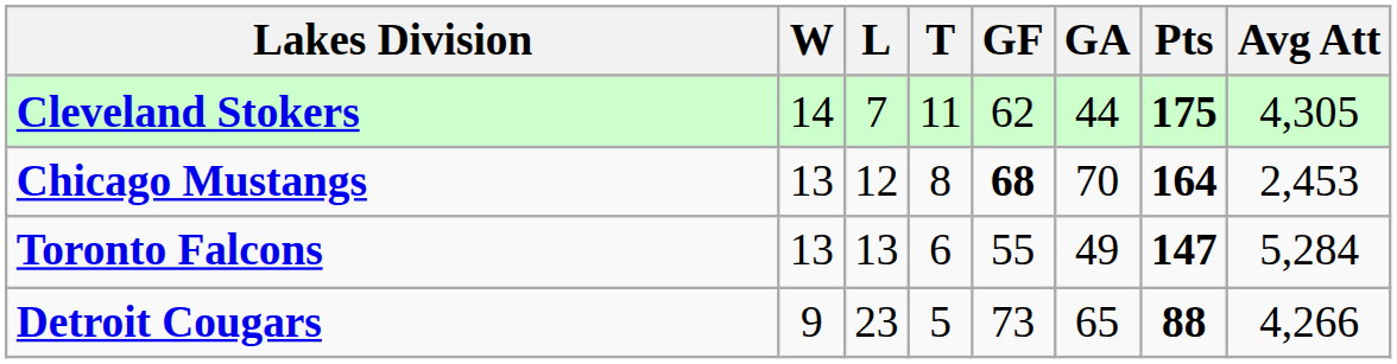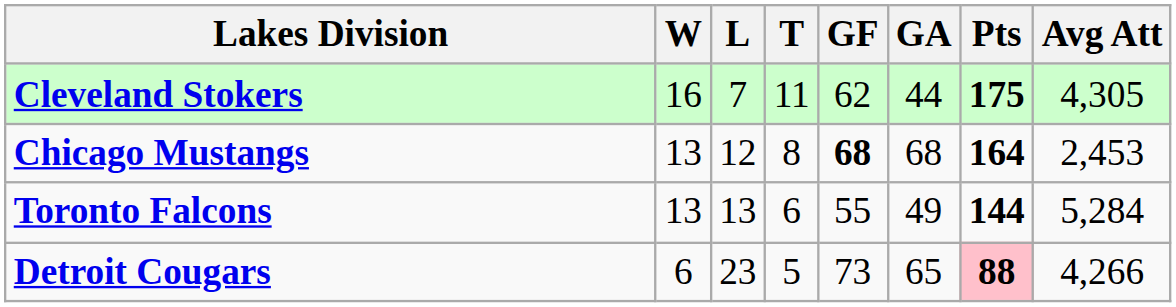 <table class="wikitable" style="text-align:center">
 <tr>
 <th style="width:17em">Lakes Division</th>
 <th>W</th>
 <th>L</th>
 <th>T</th>
 <th>GF</th>
 <th>GA</th>
 <th>Pts</th>
 <th>Avg Att</th>
 </tr>
 <tr style="text-align:center; background:#ccffcc;">
 <td align=left><strong><a href='#'>Cleveland Stokers</a></strong></td>
-<td>14</td>
+<td>16</td>
 <td>7</td>
 <td>11</td>
 <td>62</td>
 <td>44</td>
 <td><strong>175</strong></td>
 <td>4,305</td>
 </tr>
 <tr align=center>
 <td align=left><strong><a href='#'>Chicago Mustangs</a></strong></td>
 <td>13</td>
 <td>12</td>
 <td>8</td>
 <td><strong>68</strong></td>
-<td>70</td>
+<td>68</td>
 <td><strong>164</strong></td>
 <td>2,453</td>
 </tr>
 <tr align=center>
 <td align=left><strong><a href='#'>Toronto Falcons</a></strong></td>
 <td>13</td>
 <td>13</td>
 <td>6</td>
 <td>55</td>
 <td>49</td>
-<td><strong>147</strong></td>
+<td><strong>144</strong></td>
 <td>5,284</td>
 </tr>
 <tr align=center>
 <td align=left><strong><a href='#'>Detroit Cougars</a></strong></td>
-<td>9</td>
+<td>6</td>
 <td>23</td>
 <td>5</td>
 <td>73</td>
 <td>65</td>
-<td><strong>88</strong></td>
+<td style="background: pink;"><strong>88</strong></td>
 <td>4,266</td>
 </tr>
 </table>
